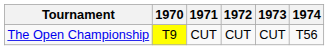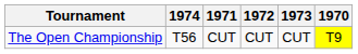 <table class="wikitable" style="font-size:95%;text-align:center;">
 <tr>
 <th>Tournament</th>
-<th>1970</th>
+<th>1974</th>
 <th>1971</th>
 <th>1972</th>
 <th>1973</th>
-<th>1974</th>
+<th>1970</th>
 </tr>
 <tr>
 <td align=left><a href='#'>The Open Championship</a></td>
-<td style="background:yellow;">T9</td>
+<td>T56</td>
 <td>CUT</td>
 <td>CUT</td>
 <td>CUT</td>
-<td>T56</td>
+<td style="background:yellow;">T9</td>
 </tr>
 </table>
